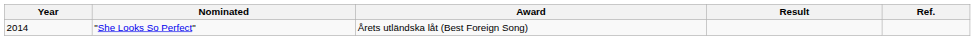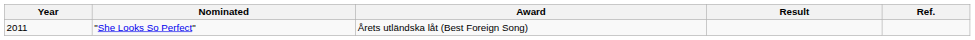 <table class="wikitable" style="width:100%;">
 <tr>
 <th width=5%>Year</th>
 <th style="width:15%;">Nominated</th>
 <th style="width:20%;">Award</th>
 <th style="width:10%;">Result</th>
 <th style="width:5%;">Ref.</th>
 </tr>
 <tr>
-<td>2014</td>
+<td>2011</td>
 <td>"<a href='#'>She Looks So Perfect</a>"</td>
 <td>Årets utländska låt (Best Foreign Song)</td>
 <td></td>
 <td></td>
 </tr>
 </table>
